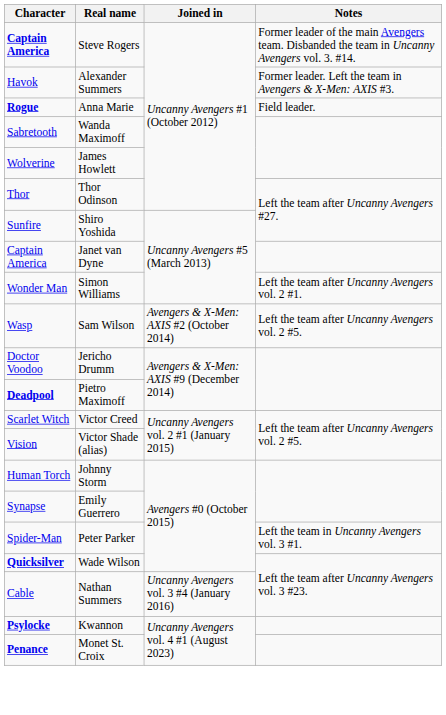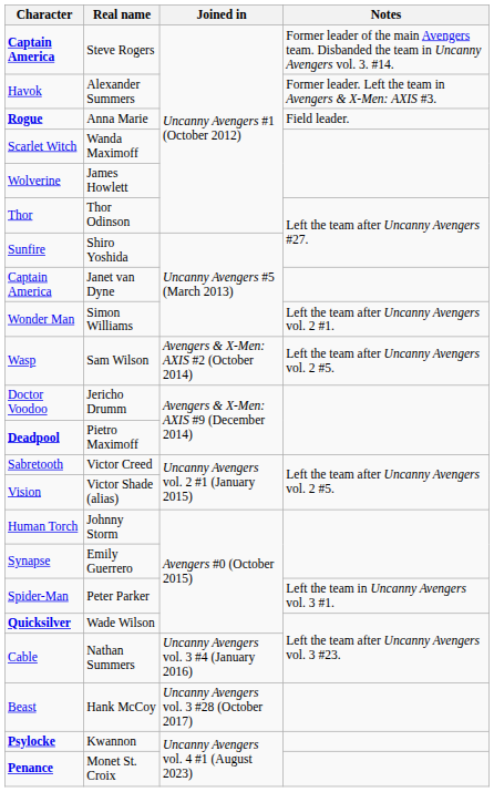 <table class="wikitable plainrowheaders" style="text-align:left;">
 <tr>
 <th scope="col">Character</th>
 <th scope="col">Real name</th>
 <th scope="col">Joined in</th>
 <th scope="col">Notes</th>
 </tr>
 <tr>
 <td><strong><a href='#'>Captain America</a></strong></td>
 <td>Steve Rogers</td>
 <td rowspan="6"><em>Uncanny Avengers</em> #1<br>(October 2012)</td>
 <td>Former leader of the main <a href='#'>Avengers</a> team. Disbanded the team in <em>Uncanny Avengers</em> vol. 3. #14.</td>
 </tr>
 <tr>
 <td><a href='#'>Havok</a></td>
 <td>Alexander Summers</td>
 <td>Former leader. Left the team in <em>Avengers & X-Men: AXIS</em> #3.</td>
 </tr>
 <tr>
 <td><strong><a href='#'>Rogue</a></strong></td>
 <td>Anna Marie</td>
 <td>Field leader.</td>
 </tr>
 <tr>
-<td><a href='#'>Sabretooth</a></td>
+<td><a href='#'>Scarlet Witch</a></td>
 <td>Wanda Maximoff</td>
 <td rowspan="2"></td>
 </tr>
 <tr>
 <td><a href='#'>Wolverine</a></td>
 <td>James Howlett</td>
 </tr>
 <tr>
 <td><a href='#'>Thor</a></td>
 <td>Thor Odinson</td>
 <td rowspan="2">Left the team after <em>Uncanny Avengers</em> #27.</td>
 </tr>
 <tr>
 <td><a href='#'>Sunfire</a></td>
 <td>Shiro Yoshida</td>
 <td rowspan="3"><em>Uncanny Avengers</em> #5<br>(March 2013)</td>
 </tr>
 <tr>
 <td><a href='#'>Captain America</a></td>
 <td>Janet van Dyne</td>
 <td></td>
 </tr>
 <tr>
 <td><a href='#'>Wonder Man</a></td>
 <td>Simon Williams</td>
 <td>Left the team after <em>Uncanny Avengers</em> vol. 2 #1.</td>
 </tr>
 <tr>
 <td><a href='#'>Wasp</a></td>
 <td>Sam Wilson</td>
 <td><em>Avengers & X-Men: AXIS</em> #2 (October 2014)</td>
 <td>Left the team after <em>Uncanny Avengers</em> vol. 2 #5.</td>
 </tr>
 <tr>
 <td><a href='#'>Doctor Voodoo</a></td>
 <td>Jericho Drumm</td>
 <td rowspan="2"><em>Avengers & X-Men: AXIS</em> #9 (December 2014)</td>
 <td rowspan="2"></td>
 </tr>
 <tr>
 <td><strong><a href='#'>Deadpool</a></strong></td>
 <td>Pietro Maximoff</td>
 </tr>
 <tr>
-<td><a href='#'>Scarlet Witch</a></td>
+<td><a href='#'>Sabretooth</a></td>
 <td>Victor Creed</td>
 <td rowspan="2"><em>Uncanny Avengers</em> vol. 2 #1 (January 2015)</td>
 <td rowspan="2">Left the team after <em>Uncanny Avengers</em> vol. 2 #5.</td>
 </tr>
 <tr>
 <td><a href='#'>Vision</a></td>
 <td>Victor Shade (alias)</td>
 </tr>
 <tr>
 <td><a href='#'>Human Torch</a></td>
 <td>Johnny Storm</td>
 <td rowspan="4"><em>Avengers</em> #0 (October 2015)</td>
 <td rowspan="2"></td>
 </tr>
 <tr>
 <td><a href='#'>Synapse</a></td>
 <td>Emily Guerrero</td>
 </tr>
 <tr>
 <td><a href='#'>Spider-Man</a></td>
 <td>Peter Parker</td>
 <td>Left the team in <em>Uncanny Avengers</em> vol. 3 #1.</td>
 </tr>
 <tr>
 <td><strong><a href='#'>Quicksilver</a></strong></td>
 <td>Wade Wilson</td>
 <td rowspan="2">Left the team after <em>Uncanny Avengers</em> vol. 3 #23.</td>
 </tr>
 <tr>
 <td><a href='#'>Cable</a></td>
 <td>Nathan Summers</td>
 <td><em>Uncanny Avengers</em> vol. 3 #4 (January 2016)</td>
 </tr>
 <tr>
+<td><a href='#'>Beast</a></td>
+<td>Hank McCoy</td>
+<td><em>Uncanny Avengers</em> vol. 3 #28 (October 2017)</td>
+<td></td>
+</tr>
+<tr>
 <td><strong><a href='#'>Psylocke</a></strong></td>
 <td>Kwannon</td>
 <td rowspan=2><em>Uncanny Avengers</em> vol. 4 #1 (August 2023)</td>
 <td></td>
 </tr>
 <tr>
 <td><strong><a href='#'>Penance</a></strong></td>
 <td>Monet St. Croix</td>
 </tr>
 </table>
